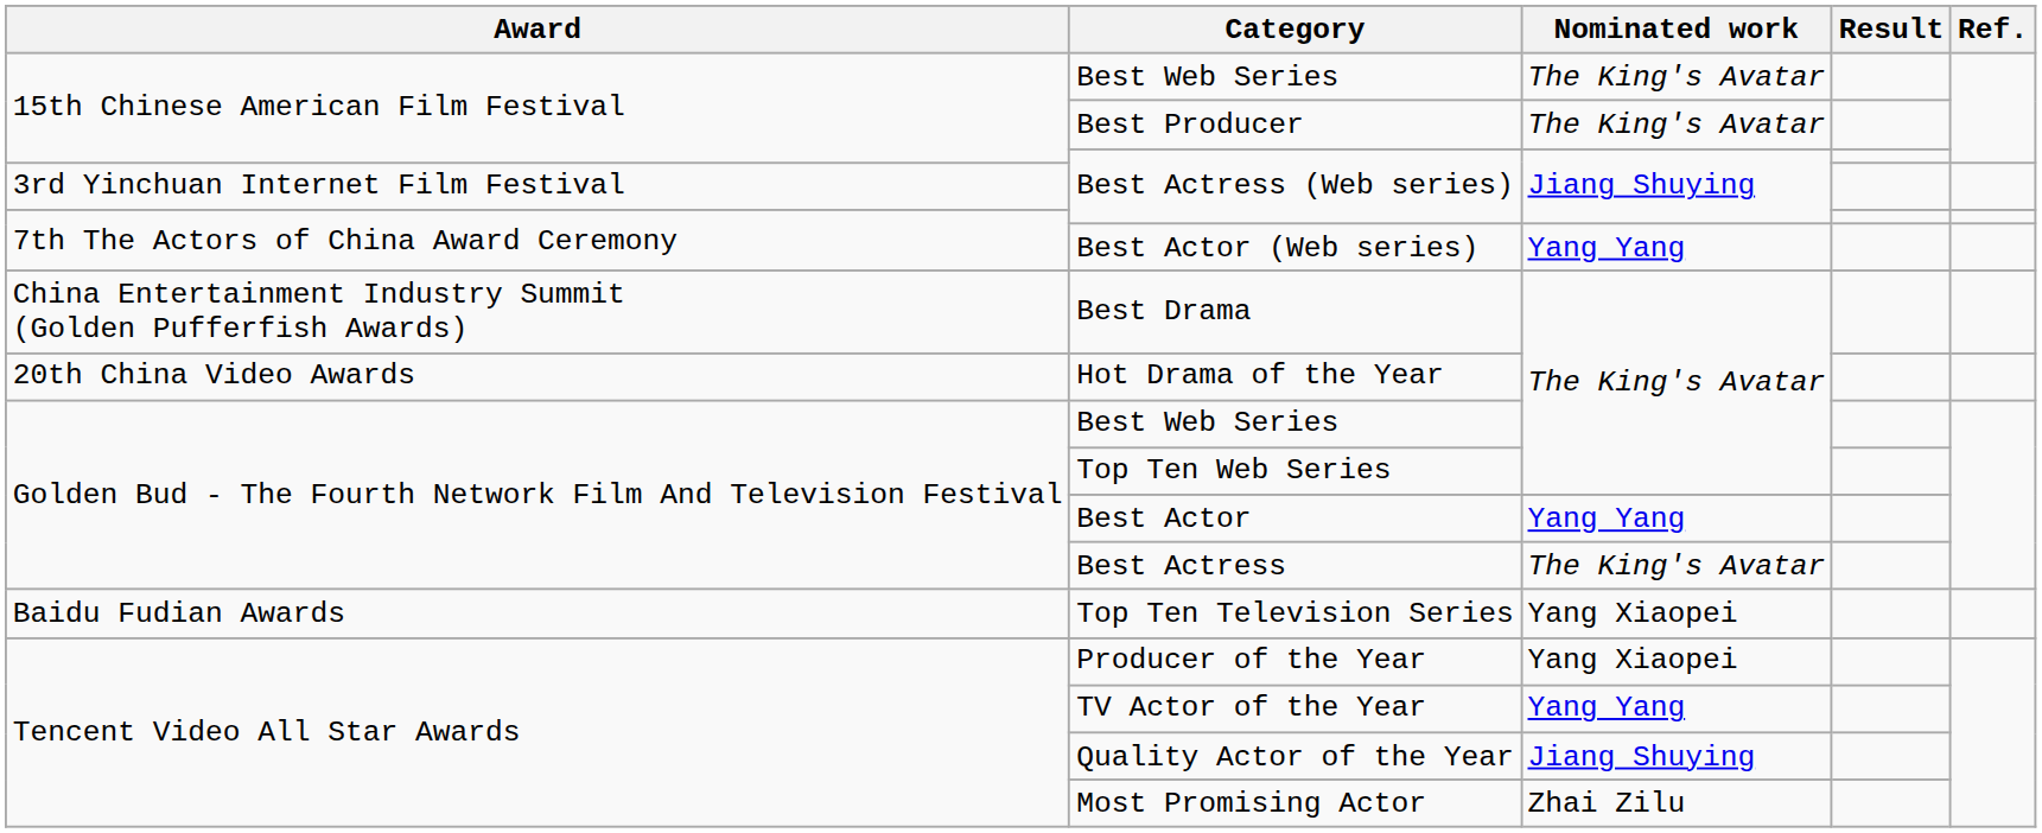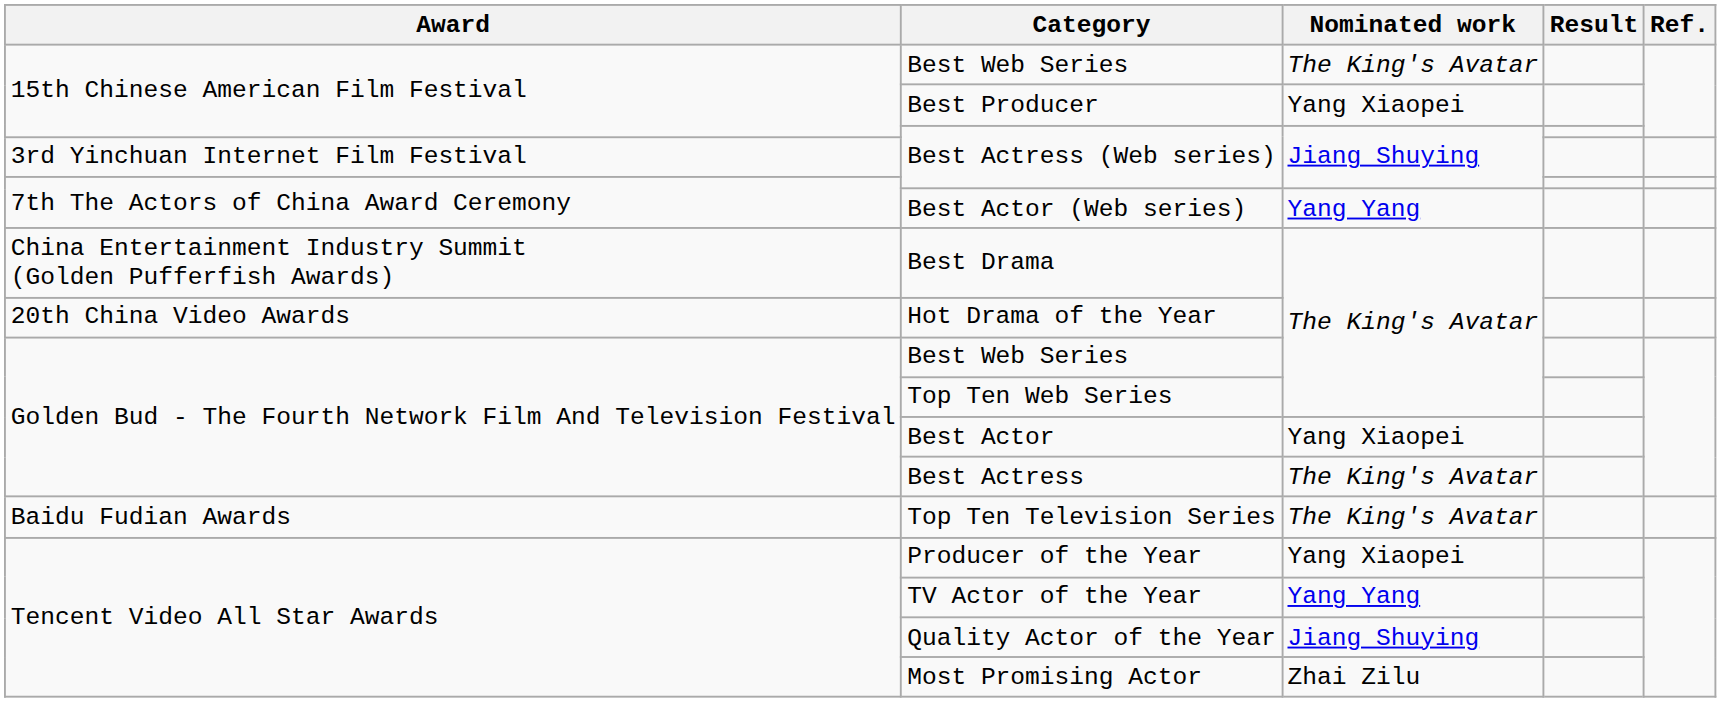 <table class="wikitable">
 <tr>
 <th>Award</th>
 <th>Category</th>
 <th>Nominated work</th>
 <th>Result</th>
 <th>Ref.</th>
 </tr>
 <tr>
 <td rowspan=3>15th Chinese American Film Festival</td>
 <td>Best Web Series</td>
 <td><em>The King's Avatar</em></td>
 <td></td>
 <td rowspan=3></td>
 </tr>
 <tr>
 <td>Best Producer</td>
-<td><em>The King's Avatar</em></td>
+<td>Yang Xiaopei</td>
 <td></td>
 </tr>
 <tr>
 <td rowspan=3>Best Actress (Web series)</td>
 <td rowspan=3><a href='#'>Jiang Shuying</a></td>
 <td></td>
 </tr>
 <tr>
 <td>3rd Yinchuan Internet Film Festival</td>
 <td></td>
 <td></td>
 </tr>
 <tr>
 <td rowspan=2>7th The Actors of China Award Ceremony</td>
 <td></td>
 <td></td>
 </tr>
 <tr>
 <td rowspan=1>Best Actor (Web series)</td>
 <td rowspan=1><a href='#'>Yang Yang</a></td>
 <td></td>
 </tr>
 <tr>
 <td>China Entertainment Industry Summit <br> (Golden Pufferfish Awards)</td>
 <td>Best Drama</td>
 <td rowspan=4><em>The King's Avatar</em></td>
 <td></td>
 <td></td>
 </tr>
 <tr>
 <td>20th China Video Awards</td>
 <td>Hot Drama of the Year</td>
 <td></td>
 <td></td>
 </tr>
 <tr>
 <td rowspan=4>Golden Bud - The Fourth Network Film And Television Festival</td>
 <td>Best Web Series</td>
 <td></td>
 <td rowspan=4></td>
 </tr>
 <tr>
 <td>Top Ten Web Series</td>
 <td></td>
 </tr>
 <tr>
 <td>Best Actor</td>
-<td><a href='#'>Yang Yang</a></td>
+<td>Yang Xiaopei</td>
 <td></td>
 </tr>
 <tr>
 <td>Best Actress</td>
 <td><em>The King's Avatar</em></td>
 <td></td>
 </tr>
 <tr>
 <td>Baidu Fudian Awards</td>
 <td>Top Ten Television Series</td>
-<td>Yang Xiaopei</td>
+<td><em>The King's Avatar</em></td>
 <td></td>
 <td></td>
 </tr>
 <tr>
 <td rowspan=4>Tencent Video All Star Awards</td>
 <td>Producer of the Year</td>
 <td>Yang Xiaopei</td>
 <td></td>
 <td rowspan=4></td>
 </tr>
 <tr>
 <td>TV Actor of the Year</td>
 <td><a href='#'>Yang Yang</a></td>
 <td></td>
 </tr>
 <tr>
 <td>Quality Actor of the Year</td>
 <td><a href='#'>Jiang Shuying</a></td>
 <td></td>
 </tr>
 <tr>
 <td>Most Promising Actor</td>
 <td>Zhai Zilu</td>
 <td></td>
 </tr>
 </table>
